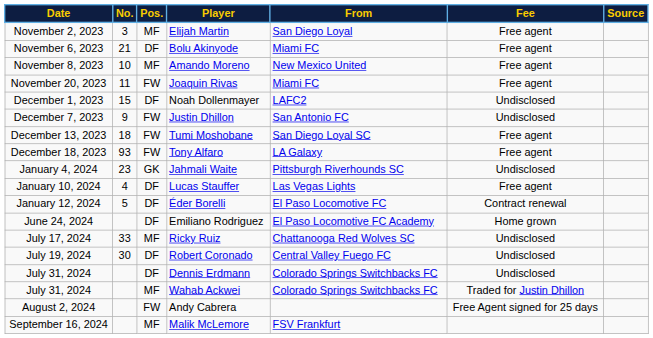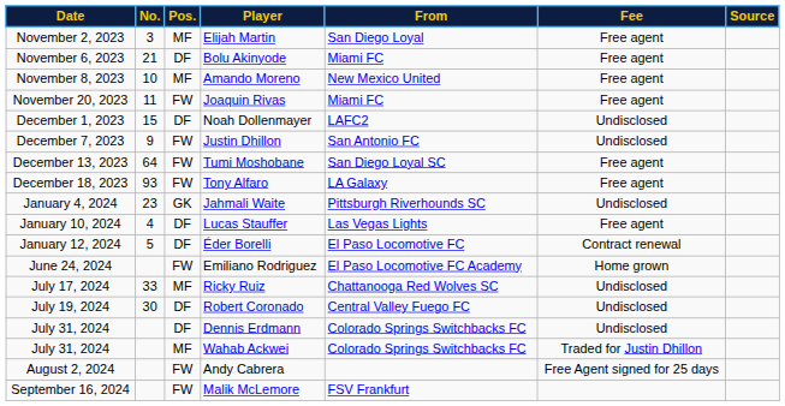 <table class="wikitable plainrowheaders sortable" sortable" style="text-align:center;width:75%;">
 <tr>
 <th style="background:#0D1D41; color:#F8CC00; border:2px solid #5FAFE4;" scope="col">Date</th>
 <th style="background:#0D1D41; color:#F8CC00; border:2px solid #5FAFE4;" scope="col">No.</th>
 <th style="background:#0D1D41; color:#F8CC00; border:2px solid #5FAFE4;" scope="col">Pos.</th>
 <th style="background:#0D1D41; color:#F8CC00; border:2px solid #5FAFE4;" scope="col">Player</th>
 <th style="background:#0D1D41; color:#F8CC00; border:2px solid #5FAFE4;" scope="col">From</th>
 <th style="background:#0D1D41; color:#F8CC00; border:2px solid #5FAFE4;" scope="col">Fee</th>
 <th style="background:#0D1D41; color:#F8CC00; border:2px solid #5FAFE4;" scope="col">Source</th>
 </tr>
 <tr>
 <td>November 2, 2023</td>
 <td>3</td>
 <td>MF</td>
 <td align=left> <a href='#'>Elijah Martin</a></td>
 <td align=left> <a href='#'>San Diego Loyal</a></td>
 <td>Free agent</td>
 <td></td>
 </tr>
 <tr>
 <td>November 6, 2023</td>
 <td>21</td>
 <td>DF</td>
 <td align=left> <a href='#'>Bolu Akinyode</a></td>
 <td align=left> <a href='#'>Miami FC</a></td>
 <td>Free agent</td>
 <td></td>
 </tr>
 <tr>
 <td>November 8, 2023</td>
 <td>10</td>
 <td>MF</td>
 <td align=left> <a href='#'>Amando Moreno</a></td>
 <td align=left> <a href='#'>New Mexico United</a></td>
 <td>Free agent</td>
 <td></td>
 </tr>
 <tr>
 <td>November 20, 2023</td>
 <td>11</td>
 <td>FW</td>
 <td align=left> <a href='#'>Joaquin Rivas</a></td>
 <td align=left> <a href='#'>Miami FC</a></td>
 <td>Free agent</td>
 <td></td>
 </tr>
 <tr>
 <td>December 1, 2023</td>
 <td>15</td>
 <td>DF</td>
 <td align=left> Noah Dollenmayer</td>
 <td align=left> <a href='#'>LAFC2</a></td>
 <td>Undisclosed</td>
 <td></td>
 </tr>
 <tr>
 <td>December 7, 2023</td>
 <td>9</td>
 <td>FW</td>
 <td align=left> <a href='#'>Justin Dhillon</a></td>
 <td align=left> <a href='#'>San Antonio FC</a></td>
 <td>Undisclosed</td>
 <td></td>
 </tr>
 <tr>
 <td>December 13, 2023</td>
-<td>18</td>
+<td>64</td>
 <td>FW</td>
 <td align=left> <a href='#'>Tumi Moshobane</a></td>
 <td align=left> <a href='#'>San Diego Loyal SC</a></td>
 <td>Free agent</td>
 <td></td>
 </tr>
 <tr>
 <td>December 18, 2023</td>
 <td>93</td>
 <td>FW</td>
 <td align=left> <a href='#'>Tony Alfaro</a></td>
 <td align=left> <a href='#'>LA Galaxy</a></td>
 <td>Free agent</td>
 <td></td>
 </tr>
 <tr>
 <td>January 4, 2024</td>
 <td>23</td>
 <td>GK</td>
 <td align=left> <a href='#'>Jahmali Waite</a></td>
 <td align=left> <a href='#'>Pittsburgh Riverhounds SC</a></td>
 <td>Undisclosed</td>
 <td></td>
 </tr>
 <tr>
 <td>January 10, 2024</td>
 <td>4</td>
 <td>DF</td>
 <td align=left> <a href='#'>Lucas Stauffer</a></td>
 <td align=left> <a href='#'>Las Vegas Lights</a></td>
 <td>Free agent</td>
 <td></td>
 </tr>
 <tr>
 <td>January 12, 2024</td>
 <td>5</td>
 <td>DF</td>
 <td align=left> <a href='#'>Éder Borelli</a></td>
 <td align=left> <a href='#'>El Paso Locomotive FC</a></td>
 <td>Contract renewal</td>
 <td></td>
 </tr>
 <tr>
 <td>June 24, 2024</td>
 <td></td>
-<td>DF</td>
+<td>FW</td>
 <td align=left> Emiliano Rodriguez</td>
 <td align=left> <a href='#'>El Paso Locomotive FC Academy</a></td>
 <td>Home grown</td>
 <td></td>
 </tr>
 <tr>
 <td>July 17, 2024</td>
 <td>33</td>
 <td>MF</td>
 <td align=left> <a href='#'>Ricky Ruiz</a></td>
 <td align=left> <a href='#'>Chattanooga Red Wolves SC</a></td>
 <td>Undisclosed</td>
 <td></td>
 </tr>
 <tr>
 <td>July 19, 2024</td>
 <td>30</td>
 <td>DF</td>
 <td align=left> <a href='#'>Robert Coronado</a></td>
 <td align=left> <a href='#'>Central Valley Fuego FC</a></td>
 <td>Undisclosed</td>
 <td></td>
 </tr>
 <tr>
 <td>July 31, 2024</td>
 <td></td>
 <td>DF</td>
 <td align=left> <a href='#'>Dennis Erdmann</a></td>
 <td align=left> <a href='#'>Colorado Springs Switchbacks FC</a></td>
 <td>Undisclosed</td>
 <td></td>
 </tr>
 <tr>
 <td>July 31, 2024</td>
 <td></td>
 <td>MF</td>
 <td align=left> <a href='#'>Wahab Ackwei</a></td>
 <td align=left> <a href='#'>Colorado Springs Switchbacks FC</a></td>
 <td>Traded for <a href='#'>Justin Dhillon</a></td>
 <td></td>
 </tr>
 <tr>
 <td>August 2, 2024</td>
 <td></td>
 <td>FW</td>
 <td align=left> Andy Cabrera</td>
 <td align=left></td>
 <td>Free Agent signed for 25 days</td>
 <td></td>
 </tr>
 <tr>
 <td>September 16, 2024</td>
 <td></td>
-<td>MF</td>
+<td>FW</td>
 <td align=left> <a href='#'>Malik McLemore</a></td>
 <td align=left> <a href='#'>FSV Frankfurt</a></td>
 <td></td>
 <td></td>
 </tr>
 </table>
